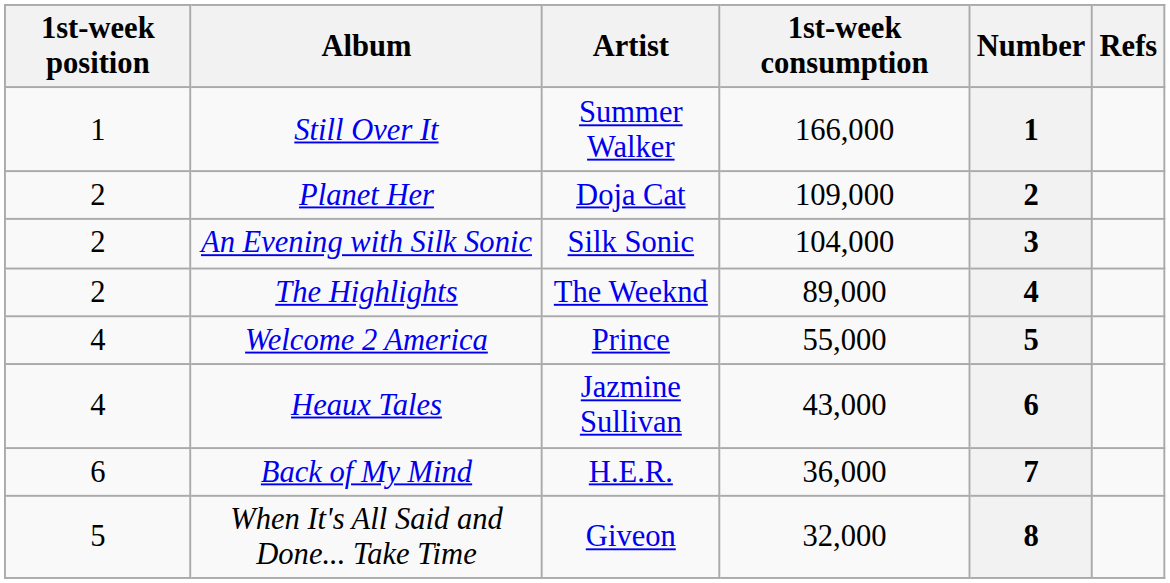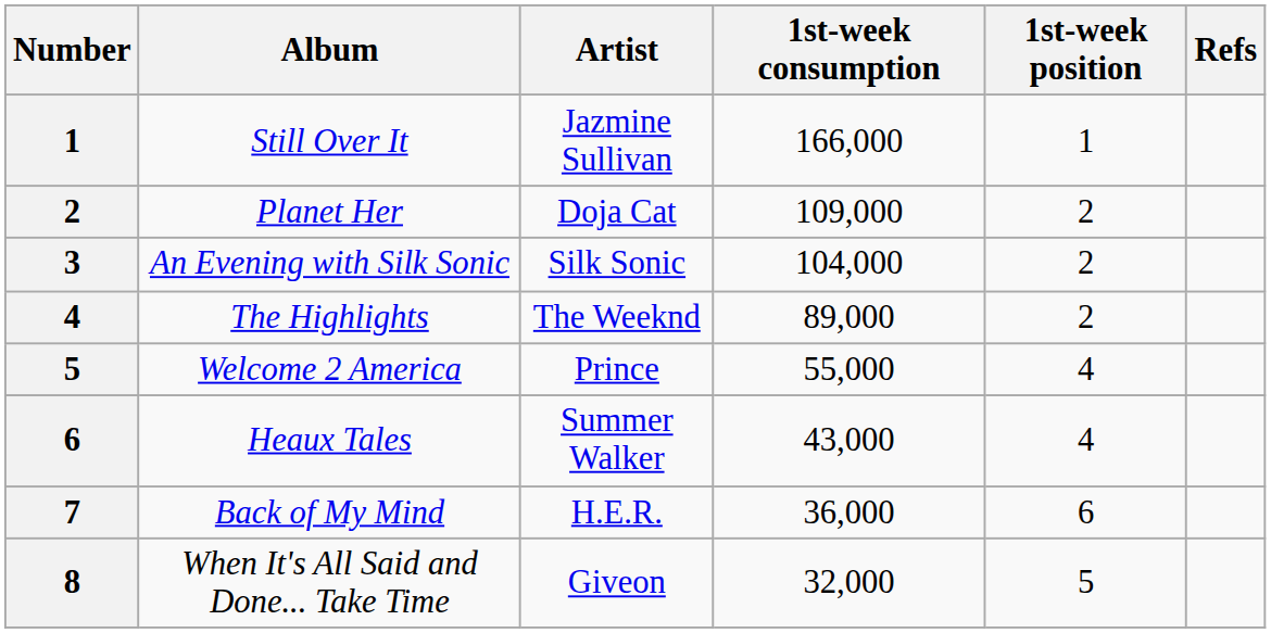 <table class="wikitable sortable" style="text-align:center;">
 <tr>
-<th scope="col">1st-week position</th>
+<th scope="col">Number</th>
 <th scope="col">Album</th>
 <th scope="col">Artist</th>
 <th scope="col">1st-week consumption</th>
-<th scope="col">Number</th>
+<th scope="col">1st-week position</th>
 <th scope="col">Refs</th>
 </tr>
 <tr>
+<th scope="row">1</th>
+<td><em><a href='#'>Still Over It</a></em></td>
+<td><a href='#'>Jazmine Sullivan</a></td>
+<td>166,000</td>
 <td>1</td>
-<td><em><a href='#'>Still Over It</a></em></td>
-<td><a href='#'>Summer Walker</a></td>
-<td>166,000</td>
-<th scope="row">1</th>
 <td></td>
 </tr>
 <tr>
-<td>2</td>
+<th scope="row">2</th>
 <td><em><a href='#'>Planet Her</a></em></td>
 <td><a href='#'>Doja Cat</a></td>
 <td>109,000</td>
-<th scope="row">2</th>
+<td>2</td>
 <td></td>
 </tr>
 <tr>
-<td>2</td>
+<th scope="row">3</th>
 <td><em><a href='#'>An Evening with Silk Sonic</a></em></td>
 <td><a href='#'>Silk Sonic</a></td>
 <td>104,000</td>
-<th scope="row">3</th>
+<td>2</td>
 <td></td>
 </tr>
 <tr>
-<td>2</td>
+<th scope="row">4</th>
 <td><em><a href='#'>The Highlights</a></em></td>
 <td><a href='#'>The Weeknd</a></td>
 <td>89,000</td>
-<th scope="row">4</th>
+<td>2</td>
 <td></td>
 </tr>
 <tr>
-<td>4</td>
+<th scope="row">5</th>
 <td><em><a href='#'>Welcome 2 America</a></em></td>
 <td><a href='#'>Prince</a></td>
 <td>55,000</td>
-<th scope="row">5</th>
+<td>4</td>
 <td></td>
 </tr>
 <tr>
+<th scope="row">6</th>
+<td><em><a href='#'>Heaux Tales</a></em></td>
+<td><a href='#'>Summer Walker</a></td>
+<td>43,000</td>
 <td>4</td>
-<td><em><a href='#'>Heaux Tales</a></em></td>
-<td><a href='#'>Jazmine Sullivan</a></td>
-<td>43,000</td>
-<th scope="row">6</th>
 <td></td>
 </tr>
 <tr>
-<td>6</td>
+<th scope="row">7</th>
 <td><em><a href='#'>Back of My Mind</a></em></td>
 <td><a href='#'>H.E.R.</a></td>
 <td>36,000</td>
-<th scope="row">7</th>
+<td>6</td>
 <td></td>
 </tr>
 <tr>
-<td>5</td>
+<th scope="row">8</th>
 <td><em>When It's All Said and Done... Take Time</em></td>
 <td><a href='#'>Giveon</a></td>
 <td>32,000</td>
-<th scope="row">8</th>
+<td>5</td>
 <td></td>
 </tr>
 </table>
